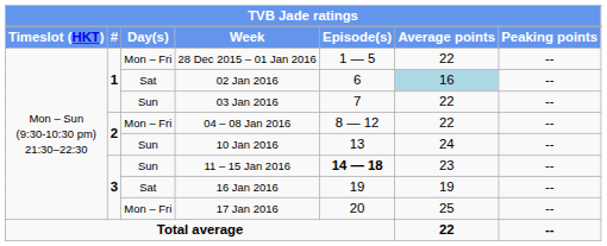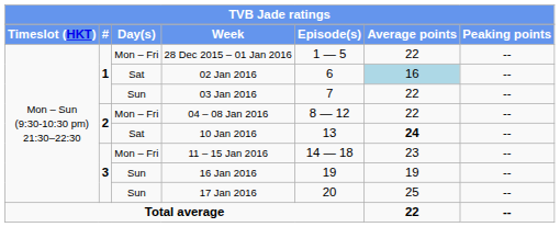 <table class="wikitable" style="text-align:center;">
 <tr>
 <th style="background:cornflowerblue; color:white" align="center" colspan="7"> <strong>TVB Jade ratings</strong></th>
 </tr>
 <tr>
 </tr>
 <tr style="background:cornflowerblue; color:white" align="center">
 </tr>
 <tr>
 <th style="background:cornflowerblue; color:white" align="center">Timeslot (<a href='#'>HKT</a>)</th>
 <th style="background:cornflowerblue; color:white" align="center">#</th>
 <th style="background:cornflowerblue; color:white" align="center">Day(s)</th>
 <th style="background:cornflowerblue; color:white" align="center">Week</th>
 <th style="background:cornflowerblue; color:white" align="center">Episode(s)</th>
 <th style="background:cornflowerblue; color:white" align="center">Average points</th>
 <th style="background:cornflowerblue; color:white" align="center">Peaking points</th>
 </tr>
 <tr>
 <td rowspan="8"><small>Mon – Sun<br>(9:30-10:30 pm)<br>21:30–22:30</small></td>
 <td rowspan="3"><strong>1</strong></td>
 <td><small>Mon – Fri</small></td>
 <td><small>28 Dec 2015 – 01 Jan 2016</small></td>
 <td>1 — 5</td>
 <td>22</td>
 <td>--</td>
 </tr>
 <tr>
 <td><small>Sat</small></td>
 <td><small>02 Jan 2016</small></td>
 <td>6</td>
 <td style="background: lightblue;">16</td>
 <td>--</td>
 </tr>
 <tr>
 <td><small>Sun</small></td>
 <td><small>03 Jan 2016</small></td>
 <td>7</td>
 <td>22</td>
 <td>--</td>
 </tr>
 <tr>
 <td rowspan="2"><strong>2</strong></td>
 <td><small>Mon – Fri</small></td>
 <td><small>04 – 08 Jan 2016</small></td>
 <td>8 — 12</td>
 <td>22</td>
 <td>--</td>
 </tr>
 <tr>
-<td><small>Sun</small></td>
+<td><small>Sat</small></td>
 <td><small>10 Jan 2016</small></td>
 <td>13</td>
-<td>24</td>
+<td><strong>24</strong></td>
 <td>--</td>
 </tr>
 <tr>
 <td rowspan="3"><strong>3</strong></td>
-<td><small>Sun</small></td>
+<td><small>Mon – Fri</small></td>
 <td><small>11 – 15 Jan 2016</small></td>
-<td><strong>14 — 18</strong></td>
+<td>14 — 18</td>
 <td>23</td>
 <td>--</td>
 </tr>
 <tr>
-<td><small>Sat</small></td>
+<td><small>Sun</small></td>
 <td><small>16 Jan 2016</small></td>
 <td>19</td>
 <td>19</td>
 <td>--</td>
 </tr>
 <tr>
-<td><small>Mon – Fri</small></td>
+<td><small>Sun</small></td>
 <td><small>17 Jan 2016</small></td>
 <td>20</td>
 <td>25</td>
 <td>--</td>
 </tr>
 <tr>
 <td colspan="5" style="text-align:center;"><strong>Total average</strong></td>
 <td><strong>22 </strong></td>
 <td><strong>-- </strong></td>
 </tr>
 </table>
